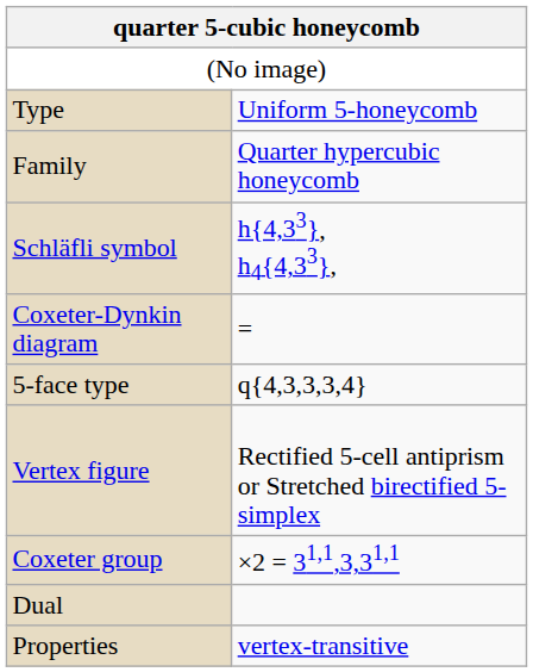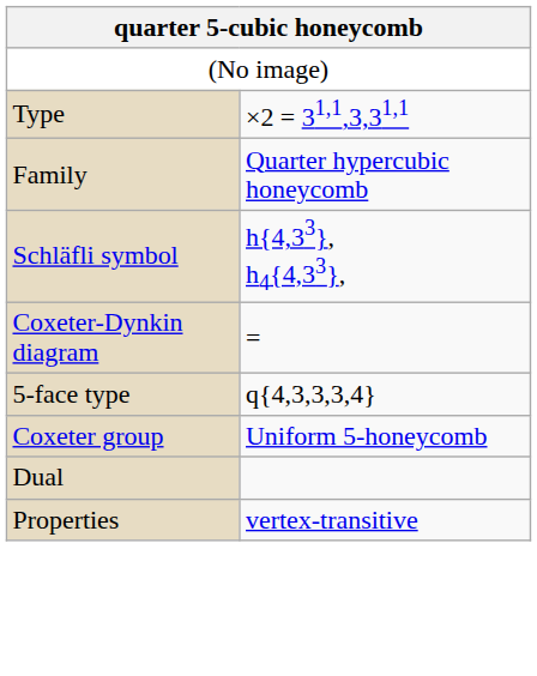 <table class="wikitable" align="right" style="margin-left:10px" width="320">
 <tr>
 <th bgcolor=#e7dcc3 colspan=2>quarter 5-cubic honeycomb</th>
 </tr>
 <tr>
 <td bgcolor=#ffffff align=center colspan=2>(No image)</td>
 </tr>
 <tr>
 <td bgcolor=#e7dcc3>Type</td>
-<td><a href='#'>Uniform 5-honeycomb</a></td>
+<td>×2 = <a href='#'>3<sup>1,1</sup>,3,3<sup>1,1</sup></a></td>
 </tr>
 <tr>
 <td bgcolor=#e7dcc3>Family</td>
 <td><a href='#'>Quarter hypercubic honeycomb</a></td>
 </tr>
 <tr>
 <td bgcolor=#e7dcc3><a href='#'>Schläfli symbol</a></td>
 <td><a href='#'>h{4,3<sup>3</sup>}</a>, <br><a href='#'>h<sub>4</sub>{4,3<sup>3</sup>}</a>, </td>
 </tr>
 <tr>
 <td bgcolor=#e7dcc3><a href='#'>Coxeter-Dynkin diagram</a></td>
 <td> = </td>
 </tr>
 <tr>
 <td bgcolor=#e7dcc3>5-face type</td>
 <td>q{4,3,3,3,4}</td>
 </tr>
 <tr>
-<td bgcolor=#e7dcc3><a href='#'>Vertex figure</a></td>
-<td><br>Rectified 5-cell antiprism<br>or Stretched <a href='#'>birectified 5-simplex</a></td>
-</tr>
-<tr>
 <td bgcolor=#e7dcc3><a href='#'>Coxeter group</a></td>
-<td>×2 = <a href='#'>3<sup>1,1</sup>,3,3<sup>1,1</sup></a></td>
+<td><a href='#'>Uniform 5-honeycomb</a></td>
 </tr>
 <tr>
 <td bgcolor=#e7dcc3>Dual</td>
 <td></td>
 </tr>
 <tr>
 <td bgcolor=#e7dcc3>Properties</td>
 <td><a href='#'>vertex-transitive</a></td>
 </tr>
 </table>
